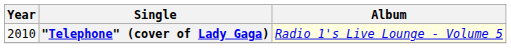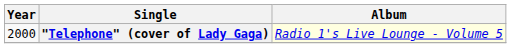 <table class="wikitable plainrowheaders" style="text-align:center;">
 <tr>
 <th scope="col">Year</th>
 <th scope="col">Single</th>
 <th scope="col">Album</th>
 </tr>
 <tr>
-<td>2010</td>
+<td>2000</td>
 <th scope="row">"<a href='#'>Telephone</a>" <span>(cover of <a href='#'>Lady Gaga</a>)</span></th>
 <td style="background: lightyellow;"><em><a href='#'>Radio 1's Live Lounge - Volume 5</a></em></td>
 </tr>
 <tr>
 </tr>
 </table>
